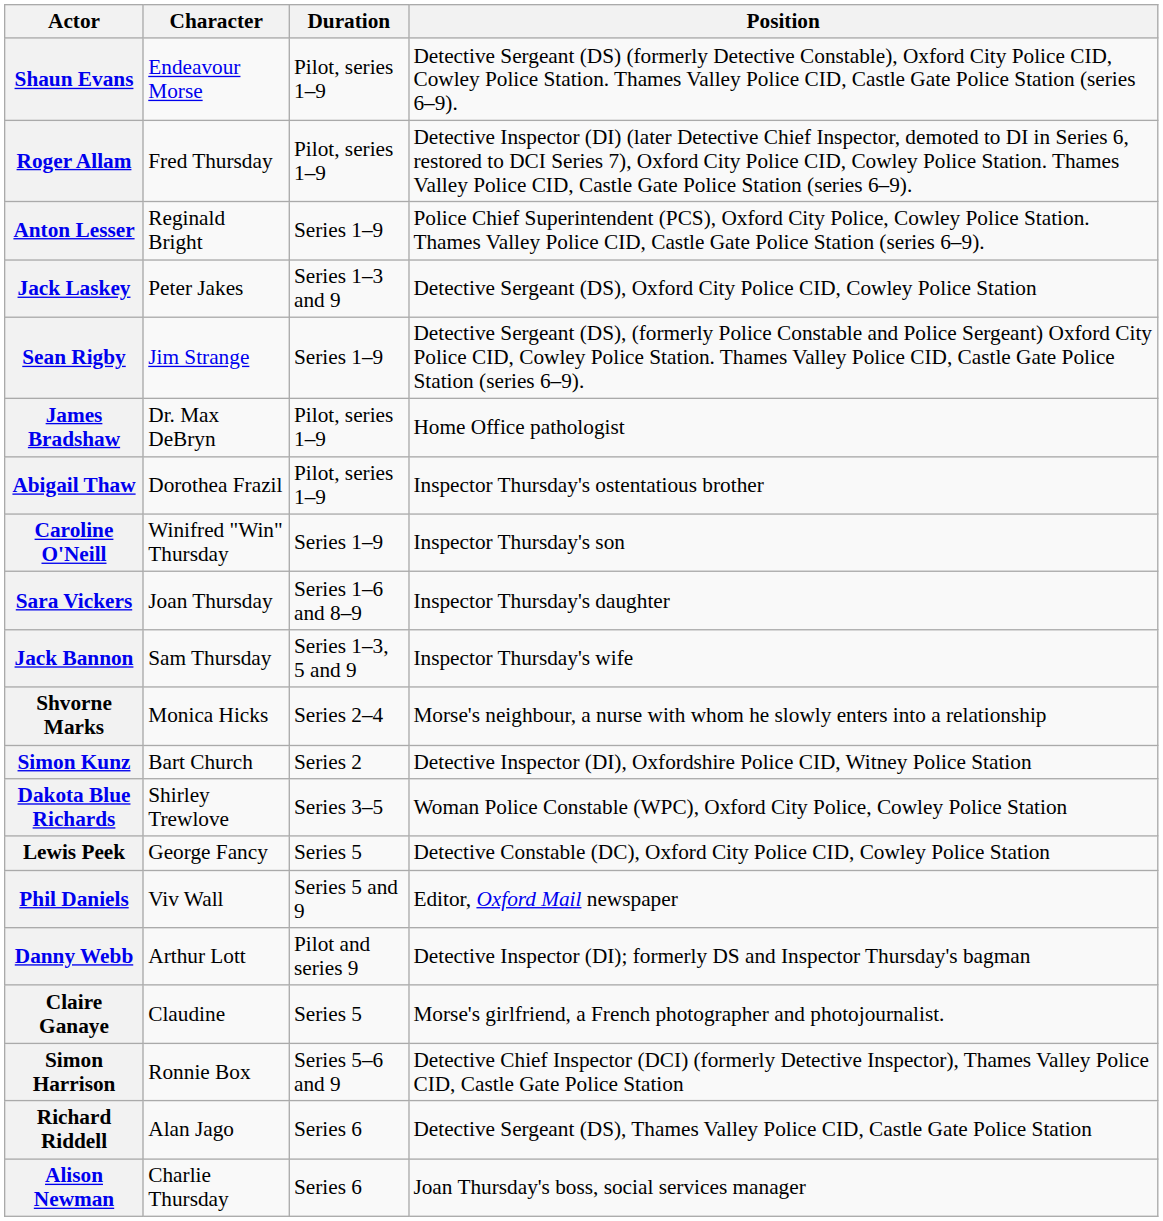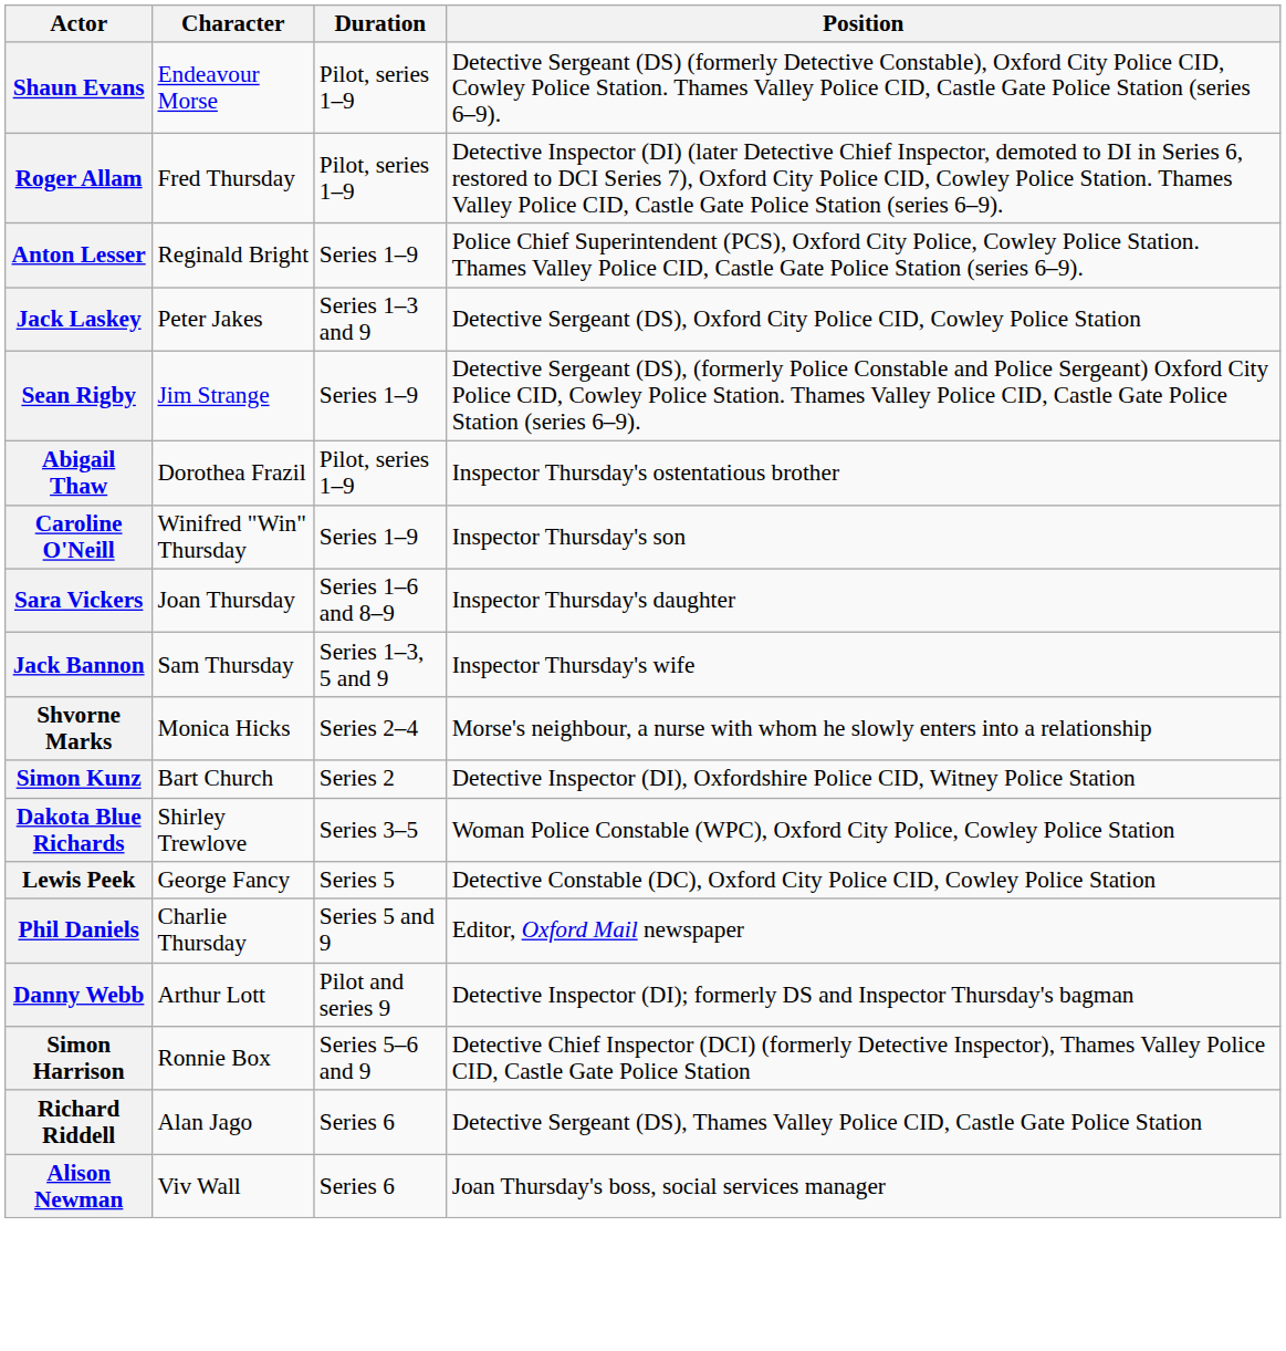 <table class="wikitable plainrowheaders sortable">
 <tr>
 <th scope="col">Actor</th>
 <th scope="col">Character</th>
 <th scope="col" class="unsortable">Duration</th>
 <th scope="col" class="unsortable">Position</th>
 </tr>
 <tr>
 <th scope="row"><a href='#'>Shaun Evans</a></th>
 <td><a href='#'>Endeavour Morse</a></td>
 <td>Pilot, series 1–9</td>
 <td>Detective Sergeant (DS) (formerly Detective Constable), Oxford City Police CID, Cowley Police Station. Thames Valley Police CID, Castle Gate Police Station (series 6–9).</td>
 </tr>
 <tr>
 <th scope="row"><a href='#'>Roger Allam</a></th>
 <td>Fred Thursday</td>
 <td>Pilot, series 1–9</td>
 <td>Detective Inspector (DI) (later Detective Chief Inspector, demoted to DI in Series 6, restored to DCI Series 7), Oxford City Police CID, Cowley Police Station. Thames Valley Police CID, Castle Gate Police Station (series 6–9).</td>
 </tr>
 <tr>
 <th scope="row"><a href='#'>Anton Lesser</a></th>
 <td>Reginald Bright</td>
 <td>Series 1–9</td>
 <td>Police Chief Superintendent (PCS), Oxford City Police, Cowley Police Station. Thames Valley Police CID, Castle Gate Police Station (series 6–9).</td>
 </tr>
 <tr>
 <th scope="row"><a href='#'>Jack Laskey</a></th>
 <td>Peter Jakes</td>
 <td>Series 1–3 and 9</td>
 <td>Detective Sergeant (DS), Oxford City Police CID, Cowley Police Station</td>
 </tr>
 <tr>
 <th scope="row"><a href='#'>Sean Rigby</a></th>
 <td><a href='#'>Jim Strange</a></td>
 <td>Series 1–9</td>
 <td>Detective Sergeant (DS), (formerly Police Constable and Police Sergeant) Oxford City Police CID, Cowley Police Station. Thames Valley Police CID, Castle Gate Police Station (series 6–9).</td>
-</tr>
-<tr>
-<th scope="row"><a href='#'>James Bradshaw</a></th>
-<td>Dr. Max DeBryn</td>
-<td>Pilot, series 1–9</td>
-<td>Home Office pathologist</td>
 </tr>
 <tr>
 <th scope="row"><a href='#'>Abigail Thaw</a></th>
 <td>Dorothea Frazil</td>
 <td>Pilot, series 1–9</td>
 <td>Inspector Thursday's ostentatious brother</td>
 </tr>
 <tr>
 <th scope="row"><a href='#'>Caroline O'Neill</a></th>
 <td>Winifred "Win" Thursday</td>
 <td>Series 1–9</td>
 <td>Inspector Thursday's son</td>
 </tr>
 <tr>
 <th scope="row"><a href='#'>Sara Vickers</a></th>
 <td>Joan Thursday</td>
 <td>Series 1–6 and 8–9</td>
 <td>Inspector Thursday's daughter</td>
 </tr>
 <tr>
 <th scope="row"><a href='#'>Jack Bannon</a></th>
 <td>Sam Thursday</td>
 <td>Series 1–3, 5 and 9</td>
 <td>Inspector Thursday's wife</td>
 </tr>
 <tr>
 <th scope="row">Shvorne Marks</th>
 <td>Monica Hicks</td>
 <td>Series 2–4</td>
 <td>Morse's neighbour, a nurse with whom he slowly enters into a relationship</td>
 </tr>
 <tr>
 <th scope="row"><a href='#'>Simon Kunz</a></th>
 <td>Bart Church</td>
 <td>Series 2</td>
 <td>Detective Inspector (DI), Oxfordshire Police CID, Witney Police Station</td>
 </tr>
 <tr>
 <th scope="row"><a href='#'>Dakota Blue Richards</a></th>
 <td>Shirley Trewlove</td>
 <td>Series 3–5</td>
 <td>Woman Police Constable (WPC), Oxford City Police, Cowley Police Station</td>
 </tr>
 <tr>
 <th scope="row">Lewis Peek</th>
 <td>George Fancy</td>
 <td>Series 5</td>
 <td>Detective Constable (DC), Oxford City Police CID, Cowley Police Station</td>
 </tr>
 <tr>
 <th scope="row"><a href='#'>Phil Daniels</a></th>
-<td>Viv Wall</td>
+<td>Charlie Thursday</td>
 <td>Series 5 and 9</td>
 <td>Editor, <em><a href='#'>Oxford Mail</a></em> newspaper</td>
 </tr>
 <tr>
 <th scope="row"><a href='#'>Danny Webb</a></th>
 <td>Arthur Lott</td>
 <td>Pilot and series 9</td>
 <td>Detective Inspector (DI); formerly DS and Inspector Thursday's bagman</td>
-</tr>
-<tr>
-<th scope="row">Claire Ganaye</th>
-<td>Claudine</td>
-<td>Series 5</td>
-<td>Morse's girlfriend, a French photographer and photojournalist.</td>
 </tr>
 <tr>
 <th scope="row">Simon Harrison</th>
 <td>Ronnie Box</td>
 <td>Series 5–6 and 9</td>
 <td>Detective Chief Inspector (DCI) (formerly Detective Inspector), Thames Valley Police CID, Castle Gate Police Station</td>
 </tr>
 <tr>
 <th scope="row">Richard Riddell</th>
 <td>Alan Jago</td>
 <td>Series 6</td>
 <td>Detective Sergeant (DS), Thames Valley Police CID, Castle Gate Police Station</td>
 </tr>
 <tr>
 <th scope="row"><a href='#'>Alison Newman</a></th>
-<td>Charlie Thursday</td>
+<td>Viv Wall</td>
 <td>Series 6</td>
 <td>Joan Thursday's boss, social services manager</td>
 </tr>
 </table>
